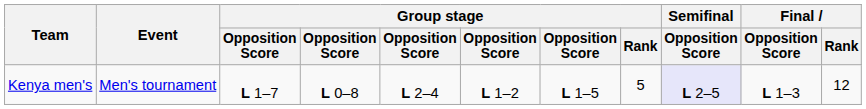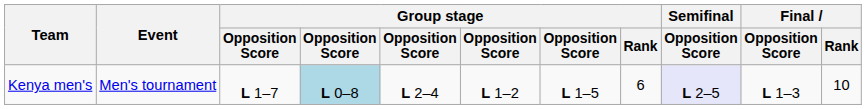 <table class="wikitable" style="font-size:90%">
 <tr>
 <th rowspan=2>Team</th>
 <th rowspan=2>Event</th>
 <th colspan=6>Group stage</th>
 <th>Semifinal</th>
 <th colspan=2>Final / </th>
 </tr>
 <tr style="font-size:95%">
 <th>Opposition<br>Score</th>
 <th>Opposition<br>Score</th>
 <th>Opposition<br>Score</th>
 <th>Opposition<br>Score</th>
 <th>Opposition<br>Score</th>
 <th>Rank</th>
 <th>Opposition<br>Score</th>
 <th>Opposition<br>Score</th>
 <th>Rank</th>
 </tr>
 <tr align=center>
 <td align=left><a href='#'>Kenya men's</a></td>
 <td align=left><a href='#'>Men's tournament</a></td>
 <td><br><strong>L</strong> 1–7</td>
-<td><br><strong>L</strong> 0–8</td>
+<td style="background: lightblue;"><br><strong>L</strong> 0–8</td>
 <td><br><strong>L</strong> 2–4</td>
 <td><br><strong>L</strong> 1–2</td>
 <td><br><strong>L</strong> 1–5</td>
-<td>5</td>
+<td>6</td>
 <td style="background: lavender;"><br><strong>L</strong> 2–5</td>
 <td><br><strong>L</strong> 1–3</td>
-<td>12</td>
+<td>10</td>
 </tr>
 </table>
